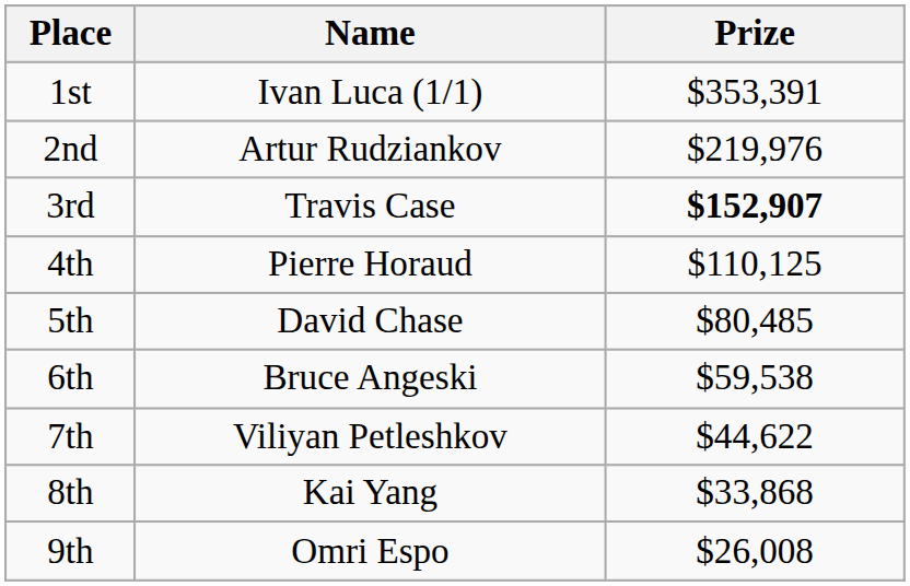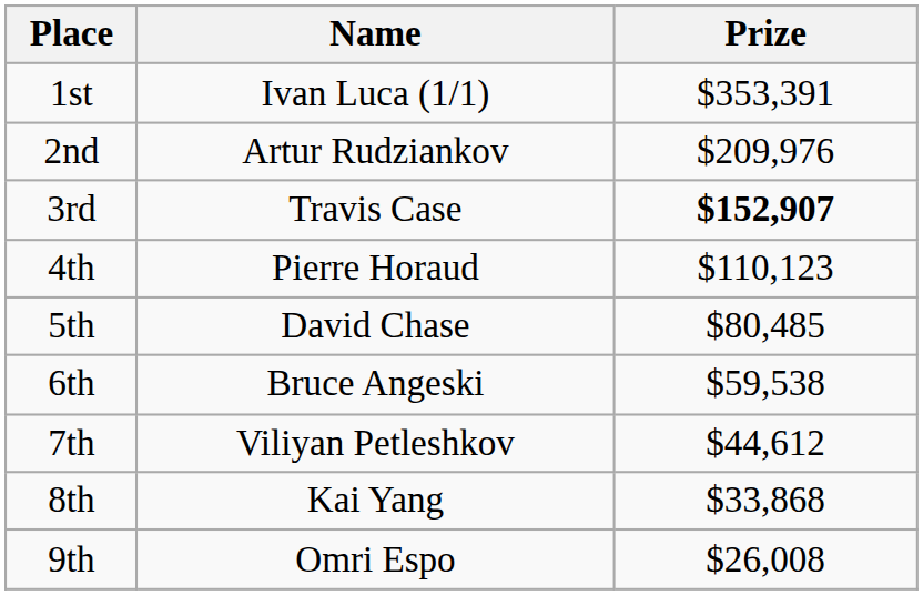 <table class="wikitable">
 <tr>
 <th width="50">Place</th>
 <th width="200">Name</th>
 <th width="125">Prize</th>
 </tr>
 <tr>
 <td align = "center">1st</td>
 <td align = "center">Ivan Luca (1/1)</td>
 <td align = "center">$353,391</td>
 </tr>
 <tr>
 <td align = "center">2nd</td>
 <td align = "center">Artur Rudziankov</td>
-<td align = "center">$219,976</td>
+<td align = "center">$209,976</td>
 </tr>
 <tr>
 <td align = "center">3rd</td>
 <td align = "center">Travis Case</td>
 <td align = "center"><strong>$152,907</strong></td>
 </tr>
 <tr>
 <td align = "center">4th</td>
 <td align = "center">Pierre Horaud</td>
-<td align = "center">$110,125</td>
+<td align = "center">$110,123</td>
 </tr>
 <tr>
 <td align = "center">5th</td>
 <td align = "center">David Chase</td>
 <td align = "center">$80,485</td>
 </tr>
 <tr>
 <td align = "center">6th</td>
 <td align = "center">Bruce Angeski</td>
 <td align = "center">$59,538</td>
 </tr>
 <tr>
 <td align = "center">7th</td>
 <td align = "center">Viliyan Petleshkov</td>
-<td align = "center">$44,622</td>
+<td align = "center">$44,612</td>
 </tr>
 <tr>
 <td align = "center">8th</td>
 <td align = "center">Kai Yang</td>
 <td align = "center">$33,868</td>
 </tr>
 <tr>
 <td align = "center">9th</td>
 <td align = "center">Omri Espo</td>
 <td align = "center">$26,008</td>
 </tr>
 </table>
